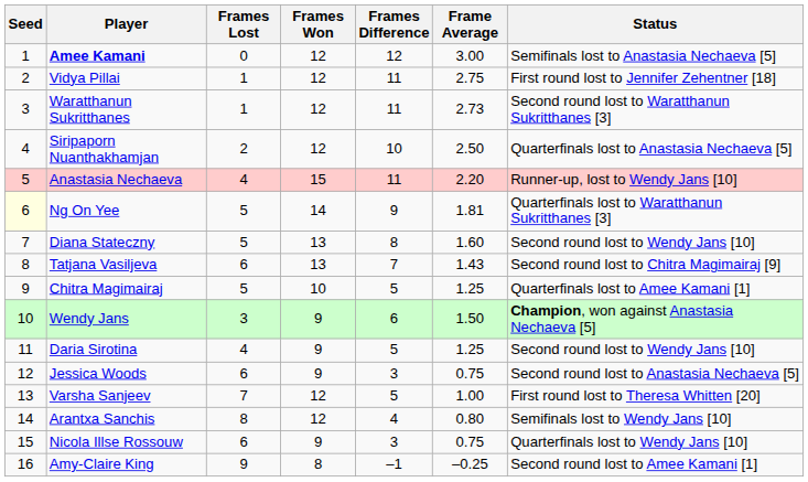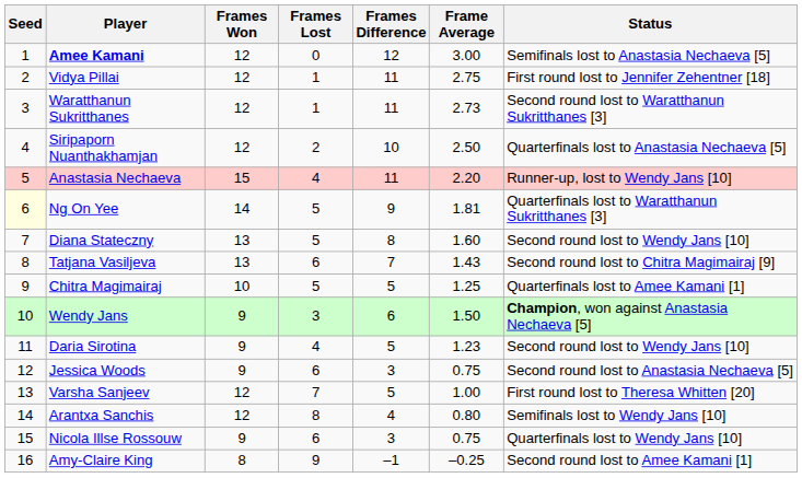 <table class="wikitable sortable" style="text-align:center;">
 <tr>
 <th style="width:30px;">Seed</th>
 <th style="width:170px;">Player</th>
+<th style="width:75px;">Frames Won</th>
 <th style="width:75px;">Frames Lost</th>
-<th style="width:75px;">Frames Won</th>
 <th style="width:75px;">Frames Difference</th>
 <th style="width:75px;">Frame Average</th>
 <th style="width:320px;">Status</th>
 </tr>
 <tr>
 <td>1</td>
 <td style="text-align:left;" data-sort-value="Kamani"><strong> <a href='#'>Amee Kamani</a></strong></td>
+<td>12</td>
 <td>0</td>
-<td>12</td>
 <td>12</td>
 <td>3.00</td>
 <td style="text-align:left;" data-sort-value="1">Semifinals lost to  <a href='#'>Anastasia Nechaeva</a> [5]</td>
 </tr>
 <tr>
 <td>2</td>
 <td style="text-align:left;" data-sort-value="Pillai"> <a href='#'>Vidya Pillai</a></td>
+<td>12</td>
 <td>1</td>
-<td>12</td>
 <td>11</td>
 <td>2.75</td>
 <td style="text-align:left;" data-sort-value="4">First round lost to  <a href='#'>Jennifer Zehentner</a> [18]</td>
 </tr>
 <tr>
 <td>3</td>
 <td style="text-align:left;" data-sort-value="Sukritthanes"> <a href='#'>Waratthanun Sukritthanes</a></td>
+<td>12</td>
 <td>1</td>
-<td>12</td>
 <td>11</td>
 <td>2.73</td>
 <td style="text-align:left;" data-sort-value="6">Second round lost to  <a href='#'>Waratthanun Sukritthanes</a> [3]</td>
 </tr>
 <tr>
 <td>4</td>
 <td style="text-align:left;" data-sort-value="Nuanthakhamjan"> <a href='#'>Siripaporn Nuanthakhamjan</a></td>
+<td>12</td>
 <td>2</td>
-<td>12</td>
 <td>10</td>
 <td>2.50</td>
 <td style="text-align:left;" data-sort-value="3">Quarterfinals lost to  <a href='#'>Anastasia Nechaeva</a> [5]</td>
 </tr>
 <tr style="background:#fcc;">
 <td>5</td>
 <td style="text-align:left;" data-sort-value="Nechaeva"> <a href='#'>Anastasia Nechaeva</a></td>
+<td>15</td>
 <td>4</td>
-<td>15</td>
 <td>11</td>
 <td>2.20</td>
 <td style="text-align:left;" data-sort-value="5">Runner-up, lost to  <a href='#'>Wendy Jans</a> [10]</td>
 </tr>
 <tr>
 <td style="background: lightyellow;">6</td>
 <td style="text-align:left;" data-sort-value="Yee"> <a href='#'>Ng On Yee</a></td>
+<td>14</td>
 <td>5</td>
-<td>14</td>
 <td>9</td>
 <td>1.81</td>
 <td style="text-align:left;" data-sort-value="5">Quarterfinals lost to  <a href='#'>Waratthanun Sukritthanes</a> [3]</td>
 </tr>
 <tr>
 <td>7</td>
 <td style="text-align:left;" data-sort-value="Stateczny"> <a href='#'>Diana Stateczny</a></td>
+<td>13</td>
 <td>5</td>
-<td>13</td>
 <td>8</td>
 <td>1.60</td>
 <td style="text-align:left;" data-sort-value="7">Second round lost to  <a href='#'>Wendy Jans</a> [10]</td>
 </tr>
 <tr>
 <td>8</td>
 <td style="text-align:left;" data-sort-value="Vasiljeva"> <a href='#'>Tatjana Vasiljeva</a></td>
+<td>13</td>
 <td>6</td>
-<td>13</td>
 <td>7</td>
 <td>1.43</td>
 <td style="text-align:left;" data-sort-value="7">Second round lost to  <a href='#'>Chitra Magimairaj</a> [9]</td>
 </tr>
 <tr>
 <td>9</td>
 <td style="text-align:left;" data-sort-value="Magimairajan"> <a href='#'>Chitra Magimairaj</a></td>
+<td>10</td>
 <td>5</td>
-<td>10</td>
 <td>5</td>
 <td>1.25</td>
 <td style="text-align:left;" data-sort-value="8">Quarterfinals lost to  <a href='#'>Amee Kamani</a> [1]</td>
 </tr>
 <tr style="background:#cfc;">
 <td>10</td>
 <td style="text-align:left;" data-sort-value="Jans"> <a href='#'>Wendy Jans</a></td>
+<td>9</td>
 <td>3</td>
-<td>9</td>
 <td>6</td>
 <td>1.50</td>
 <td style="text-align:left;" data-sort-value="6"><strong>Champion</strong>, won against  <a href='#'>Anastasia Nechaeva</a> [5]</td>
 </tr>
 <tr>
 <td>11</td>
 <td style="text-align:left;" data-sort-value="Sirotina"> <a href='#'>Daria Sirotina</a></td>
+<td>9</td>
 <td>4</td>
-<td>9</td>
 <td>5</td>
-<td>1.25</td>
+<td>1.23</td>
 <td style="text-align:left;" data-sort-value="7">Second round lost to  <a href='#'>Wendy Jans</a> [10]</td>
 </tr>
 <tr>
 <td>12</td>
 <td style="text-align:left;" data-sort-value="Woods"> <a href='#'>Jessica Woods</a></td>
+<td>9</td>
 <td>6</td>
-<td>9</td>
 <td>3</td>
 <td>0.75</td>
 <td style="text-align:left;" data-sort-value="8">Second round lost to  <a href='#'>Anastasia Nechaeva</a> [5]</td>
 </tr>
 <tr>
 <td>13</td>
 <td style="text-align:left;" data-sort-value="Sanjeev"> <a href='#'>Varsha Sanjeev</a></td>
+<td>12</td>
 <td>7</td>
-<td>12</td>
 <td>5</td>
 <td>1.00</td>
 <td style="text-align:left;" data-sort-value="3">First round lost to  <a href='#'>Theresa Whitten</a> [20]</td>
 </tr>
 <tr>
 <td>14</td>
 <td style="text-align:left;" data-sort-value="Sanchis"> <a href='#'>Arantxa Sanchis</a></td>
+<td>12</td>
 <td>8</td>
-<td>12</td>
 <td>4</td>
 <td>0.80</td>
 <td style="text-align:left;" data-sort-value="8">Semifinals lost to  <a href='#'>Wendy Jans</a> [10]</td>
 </tr>
 <tr>
 <td>15</td>
 <td style="text-align:left;" data-sort-value="Rossouw"> <a href='#'>Nicola Illse Rossouw</a></td>
+<td>9</td>
 <td>6</td>
-<td>9</td>
 <td>3</td>
 <td>0.75</td>
 <td style="text-align:left;" data-sort-value="6">Quarterfinals lost to  <a href='#'>Wendy Jans</a> [10]</td>
 </tr>
 <tr>
 <td>16</td>
 <td style="text-align:left;" data-sort-value="King"> <a href='#'>Amy-Claire King</a></td>
+<td>8</td>
 <td>9</td>
-<td>8</td>
 <td>–1</td>
 <td>–0.25</td>
 <td style="text-align:left;" data-sort-value="5">Second round lost to  <a href='#'>Amee Kamani</a> [1]</td>
 </tr>
 </table>
